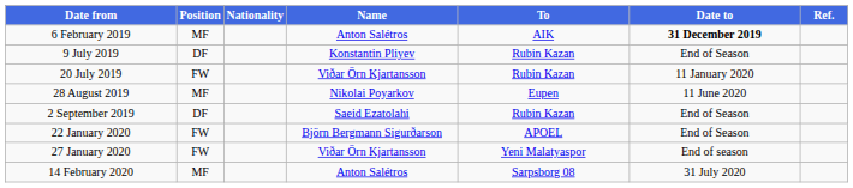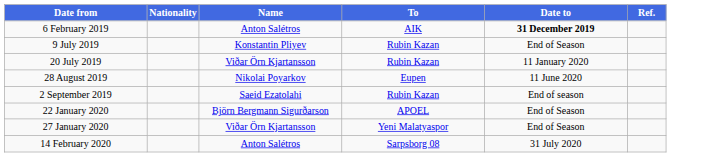 <table class="wikitable" style="text-align:center; font-size:90%; ">
 <tr>
 <th style="background:#4169E1; color:white; width:200px;">Date from</th>
-<th style="background:#4169E1; color:white; width:50px;">Position</th>
 <th style="background:#4169E1; color:white; width:50px;">Nationality</th>
 <th style="background:#4169E1; color:white; width:200px;">Name</th>
 <th style="background:#4169E1; color:white; width:200px;">To</th>
 <th style="background:#4169E1; color:white; width:200px;">Date to</th>
 <th style="background:#4169E1; color:white; width:50px;">Ref.</th>
 </tr>
 <tr>
 <td>6 February 2019</td>
-<td>MF</td>
 <td></td>
 <td><a href='#'>Anton Salétros</a></td>
 <td><a href='#'>AIK</a></td>
 <td><strong>31 December 2019</strong></td>
 <td></td>
 </tr>
 <tr>
 <td>9 July 2019</td>
-<td>DF</td>
 <td></td>
 <td><a href='#'>Konstantin Pliyev</a></td>
 <td><a href='#'>Rubin Kazan</a></td>
 <td>End of Season</td>
 <td></td>
 </tr>
 <tr>
 <td>20 July 2019</td>
-<td>FW</td>
 <td></td>
 <td><a href='#'>Viðar Örn Kjartansson</a></td>
 <td><a href='#'>Rubin Kazan</a></td>
 <td>11 January 2020</td>
 <td></td>
 </tr>
 <tr>
 <td>28 August 2019</td>
-<td>MF</td>
 <td></td>
 <td><a href='#'>Nikolai Poyarkov</a></td>
 <td><a href='#'>Eupen</a></td>
 <td>11 June 2020</td>
 <td></td>
 </tr>
 <tr>
 <td>2 September 2019</td>
-<td>DF</td>
 <td></td>
 <td><a href='#'>Saeid Ezatolahi</a></td>
 <td><a href='#'>Rubin Kazan</a></td>
-<td>End of Season</td>
+<td>End of season</td>
 <td></td>
 </tr>
 <tr>
 <td>22 January 2020</td>
-<td>FW</td>
 <td></td>
 <td><a href='#'>Björn Bergmann Sigurðarson</a></td>
 <td><a href='#'>APOEL</a></td>
 <td>End of Season</td>
 <td></td>
 </tr>
 <tr>
 <td>27 January 2020</td>
-<td>FW</td>
 <td></td>
 <td><a href='#'>Viðar Örn Kjartansson</a></td>
 <td><a href='#'>Yeni Malatyaspor</a></td>
-<td>End of season</td>
+<td>End of Season</td>
 <td></td>
 </tr>
 <tr>
 <td>14 February 2020</td>
-<td>MF</td>
 <td></td>
 <td><a href='#'>Anton Salétros</a></td>
 <td><a href='#'>Sarpsborg 08</a></td>
 <td>31 July 2020</td>
 <td></td>
 </tr>
 </table>
